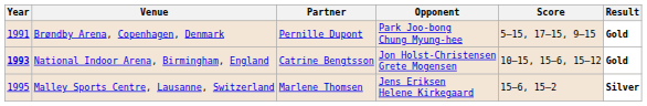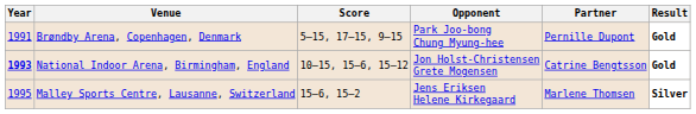 <table class="sortable wikitable" style="font-size: 90%;">
 <tr>
 <th>Year</th>
 <th>Venue</th>
+<th>Score</th>
+<th>Opponent</th>
 <th>Partner</th>
-<th>Opponent</th>
-<th>Score</th>
 <th>Result</th>
 </tr>
 <tr style="background:#F3E6D7">
 <td align="center"><a href='#'>1991</a></td>
 <td align="left"><a href='#'>Brøndby Arena</a>, <a href='#'>Copenhagen</a>, <a href='#'>Denmark</a></td>
+<td align="left">5–15, 17–15, 9–15</td>
+<td align="left"> <a href='#'>Park Joo-bong</a> <br>  <a href='#'>Chung Myung-hee</a></td>
 <td align="left"> <a href='#'>Pernille Dupont</a></td>
-<td align="left"> <a href='#'>Park Joo-bong</a> <br>  <a href='#'>Chung Myung-hee</a></td>
-<td align="left">5–15, 17–15, 9–15</td>
 <td style="text-align:left; background: white"> <strong>Gold</strong></td>
 </tr>
 <tr style="background:#F3E6D7">
 <td align="center"><strong><a href='#'>1993</a></strong></td>
 <td align="left"><a href='#'>National Indoor Arena</a>, <a href='#'>Birmingham</a>, <a href='#'>England</a></td>
+<td align="left">10–15, 15–6, 15–12</td>
+<td align="left"> <a href='#'>Jon Holst-Christensen</a> <br>  <a href='#'>Grete Mogensen</a></td>
 <td align="left"> <a href='#'>Catrine Bengtsson</a></td>
-<td align="left"> <a href='#'>Jon Holst-Christensen</a> <br>  <a href='#'>Grete Mogensen</a></td>
-<td align="left">10–15, 15–6, 15–12</td>
 <td style="text-align:left; background: white"> <strong>Gold</strong></td>
 </tr>
 <tr style="background:#F3E6D7">
 <td align="center"><a href='#'>1995</a></td>
 <td align="left"><a href='#'>Malley Sports Centre</a>, <a href='#'>Lausanne</a>, <a href='#'>Switzerland</a></td>
+<td align="left">15–6, 15–2</td>
+<td align="left"> <a href='#'>Jens Eriksen</a> <br>  <a href='#'>Helene Kirkegaard</a></td>
 <td align="left"> <a href='#'>Marlene Thomsen</a></td>
-<td align="left"> <a href='#'>Jens Eriksen</a> <br>  <a href='#'>Helene Kirkegaard</a></td>
-<td align="left">15–6, 15–2</td>
 <td style="text-align:left; background: white"> <strong>Silver</strong></td>
 </tr>
 </table>
